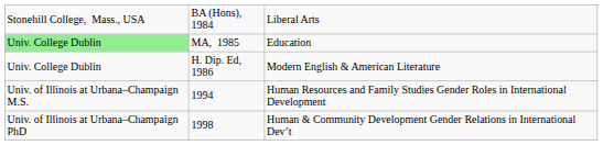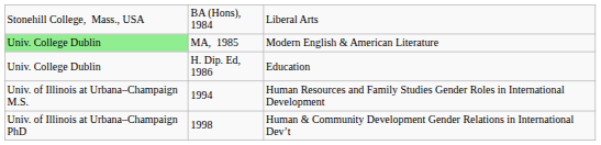 <table class="wikitable">
 <tr>
 <td>Stonehill College,  Mass., USA</td>
 <td>BA (Hons), 1984</td>
 <td>Liberal Arts</td>
 </tr>
 <tr>
 <td style="background: lightgreen;">Univ. College Dublin</td>
 <td>MA,  1985</td>
-<td>Education</td>
+<td>Modern English & American Literature</td>
 </tr>
 <tr>
 <td>Univ. College Dublin</td>
 <td>H. Dip. Ed, 1986</td>
-<td>Modern English & American Literature</td>
+<td>Education</td>
 </tr>
 <tr>
 <td>Univ. of Illinois at Urbana–Champaign M.S.</td>
 <td>1994</td>
 <td>Human Resources and Family Studies Gender Roles in International Development</td>
 </tr>
 <tr>
 <td>Univ. of Illinois at Urbana–Champaign PhD</td>
 <td>1998</td>
 <td>Human & Community Development Gender Relations in International Dev’t</td>
 </tr>
 </table>
